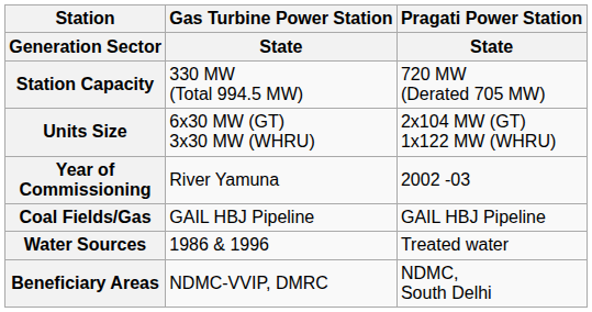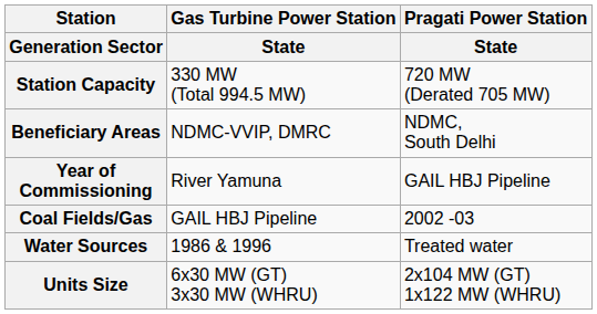 <table class="wikitable" border="1">
 <tr>
 <th>Station</th>
 <th>Gas Turbine Power Station</th>
 <th>Pragati Power Station</th>
 </tr>
 <tr>
 <th>Generation Sector</th>
 <th>State</th>
 <th>State</th>
 </tr>
 <tr>
 <th>Station Capacity</th>
 <td>330 MW<br>(Total 994.5 MW)</td>
 <td>720 MW<br>(Derated 705 MW)</td>
 </tr>
 <tr>
-<th>Units Size</th>
-<td>6x30 MW (GT)<br>3x30 MW (WHRU)</td>
-<td>2x104 MW (GT)<br>1x122 MW (WHRU)</td>
+<th>Beneficiary Areas</th>
+<td>NDMC-VVIP, DMRC</td>
+<td>NDMC,<br>South Delhi</td>
 </tr>
 <tr>
 <th>Year of<br>Commissioning</th>
 <td>River Yamuna</td>
-<td>2002 -03</td>
+<td>GAIL HBJ Pipeline</td>
 </tr>
 <tr>
 <th>Coal Fields/Gas</th>
 <td>GAIL HBJ Pipeline</td>
-<td>GAIL HBJ Pipeline</td>
+<td>2002 -03</td>
 </tr>
 <tr>
 <th>Water Sources</th>
 <td>1986 & 1996</td>
 <td>Treated water</td>
 </tr>
 <tr>
-<th>Beneficiary Areas</th>
-<td>NDMC-VVIP, DMRC</td>
-<td>NDMC,<br>South Delhi</td>
+<th>Units Size</th>
+<td>6x30 MW (GT)<br>3x30 MW (WHRU)</td>
+<td>2x104 MW (GT)<br>1x122 MW (WHRU)</td>
 </tr>
 </table>
